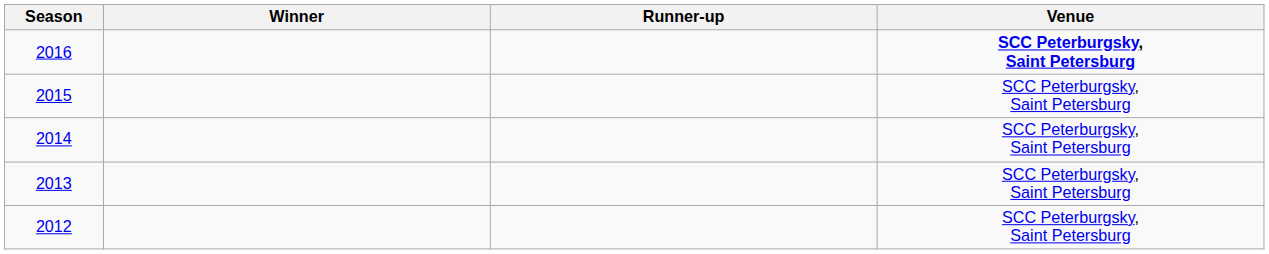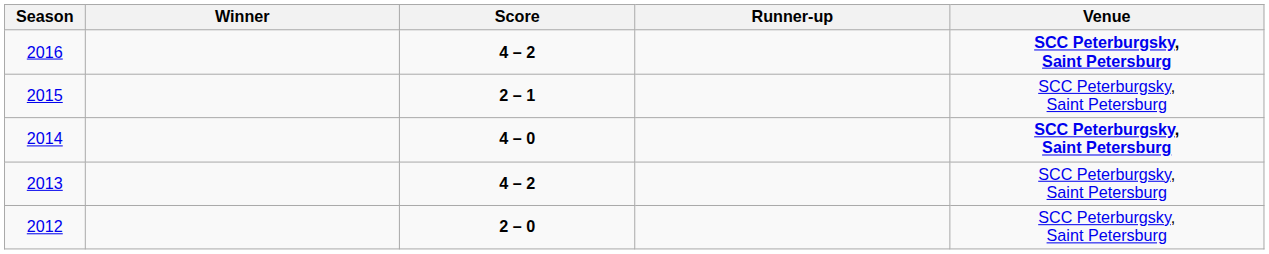 <table class="wikitable sortable" style="text-align: center;">
 <tr>
 <th width=5%>Season</th>
 <th width=20%>Winner</th>
+<th width=15%>Score</th>
 <th width=20%>Runner-up</th>
 <th width=20%>Venue</th>
 </tr>
 <tr>
 <td><a href='#'>2016</a></td>
 <td><strong></strong></td>
+<td><strong>4 – 2</strong></td>
 <td></td>
 <td><strong><a href='#'>SCC Peterburgsky</a>,<br><a href='#'>Saint Petersburg</a> </strong></td>
 </tr>
 <tr>
 <td><a href='#'>2015</a></td>
 <td><strong></strong></td>
+<td><strong>2 – 1</strong></td>
 <td></td>
 <td><a href='#'>SCC Peterburgsky</a>,<br><a href='#'>Saint Petersburg</a> </td>
 </tr>
 <tr>
 <td><a href='#'>2014</a></td>
 <td><strong></strong></td>
+<td><strong>4 – 0</strong></td>
 <td></td>
-<td><a href='#'>SCC Peterburgsky</a>,<br><a href='#'>Saint Petersburg</a> </td>
+<td><strong><a href='#'>SCC Peterburgsky</a>,<br><a href='#'>Saint Petersburg</a> </strong></td>
 </tr>
 <tr>
 <td><a href='#'>2013</a></td>
 <td><strong></strong></td>
+<td><strong>4 – 2</strong></td>
 <td></td>
 <td><a href='#'>SCC Peterburgsky</a>,<br><a href='#'>Saint Petersburg</a> </td>
 </tr>
 <tr>
 <td><a href='#'>2012</a></td>
 <td><strong></strong></td>
+<td><strong>2 – 0</strong></td>
 <td></td>
 <td><a href='#'>SCC Peterburgsky</a>,<br><a href='#'>Saint Petersburg</a> </td>
 </tr>
 </table>
